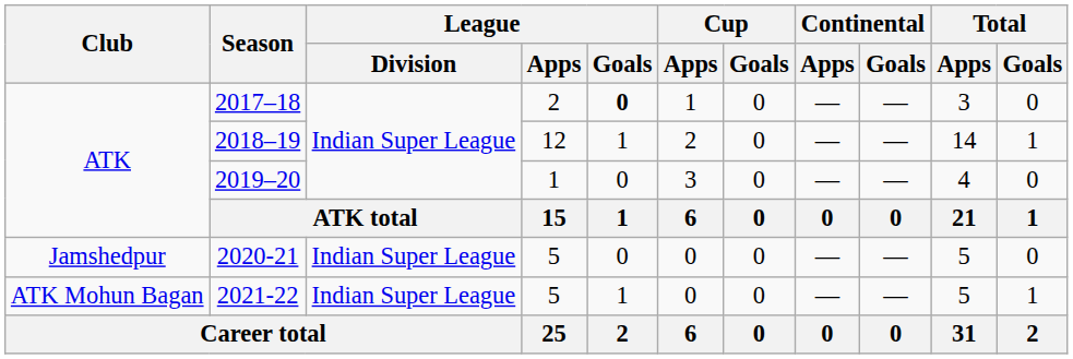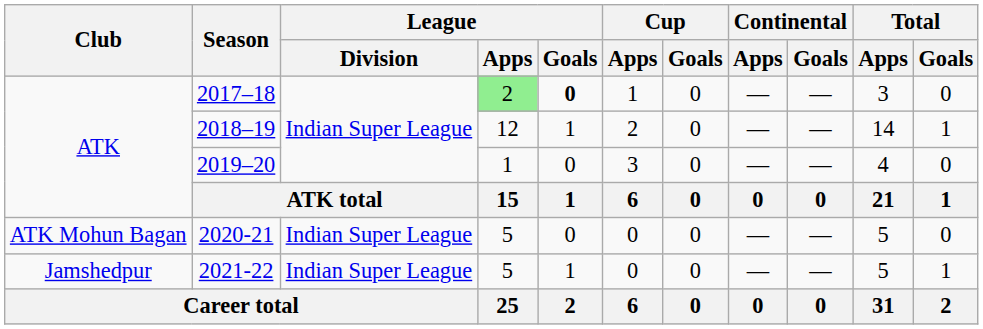 <table class="wikitable" style="text-align: center;">
 <tr>
 <th rowspan="2">Club</th>
 <th rowspan="2">Season</th>
 <th colspan="3">League</th>
 <th colspan="2">Cup</th>
 <th colspan="2">Continental</th>
 <th colspan="2">Total</th>
 </tr>
 <tr>
 <th>Division</th>
 <th>Apps</th>
 <th>Goals</th>
 <th>Apps</th>
 <th>Goals</th>
 <th>Apps</th>
 <th>Goals</th>
 <th>Apps</th>
 <th>Goals</th>
 </tr>
 <tr>
 <td rowspan="4"><a href='#'>ATK</a></td>
 <td><a href='#'>2017–18</a></td>
 <td rowspan="3"><a href='#'>Indian Super League</a></td>
-<td>2</td>
+<td style="background: lightgreen;">2</td>
 <td><strong>0</strong></td>
 <td>1</td>
 <td>0</td>
 <td>—</td>
 <td>—</td>
 <td>3</td>
 <td>0</td>
 </tr>
 <tr>
 <td><a href='#'>2018–19</a></td>
 <td>12</td>
 <td>1</td>
 <td>2</td>
 <td>0</td>
 <td>—</td>
 <td>—</td>
 <td>14</td>
 <td>1</td>
 </tr>
 <tr>
 <td><a href='#'>2019–20</a></td>
 <td>1</td>
 <td>0</td>
 <td>3</td>
 <td>0</td>
 <td>—</td>
 <td>—</td>
 <td>4</td>
 <td>0</td>
 </tr>
 <tr>
 <th colspan="2">ATK total</th>
 <th>15</th>
 <th>1</th>
 <th>6</th>
 <th>0</th>
 <th>0</th>
 <th>0</th>
 <th>21</th>
 <th>1</th>
 </tr>
 <tr>
-<td rowspan= "1"><a href='#'>Jamshedpur</a></td>
+<td rowspan="1"><a href='#'>ATK Mohun Bagan</a></td>
 <td><a href='#'>2020-21</a></td>
 <td rowspan="1"><a href='#'>Indian Super League</a></td>
 <td>5</td>
 <td>0</td>
 <td>0</td>
 <td>0</td>
 <td>—</td>
 <td>—</td>
 <td>5</td>
 <td>0</td>
 </tr>
 <tr>
-<td rowspan="1"><a href='#'>ATK Mohun Bagan</a></td>
+<td rowspan= "1"><a href='#'>Jamshedpur</a></td>
 <td><a href='#'>2021-22</a></td>
 <td rowspan="1"><a href='#'>Indian Super League</a></td>
 <td>5</td>
 <td>1</td>
 <td>0</td>
 <td>0</td>
 <td>—</td>
 <td>—</td>
 <td>5</td>
 <td>1</td>
 </tr>
 <tr>
 <th colspan="3">Career total</th>
 <th>25</th>
 <th>2</th>
 <th>6</th>
 <th>0</th>
 <th>0</th>
 <th>0</th>
 <th>31</th>
 <th>2</th>
 </tr>
 </table>
